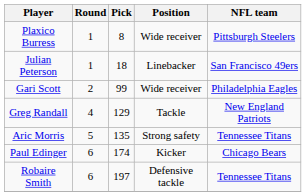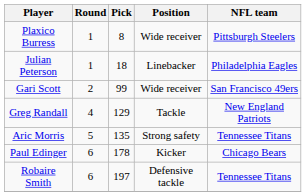 <table class="wikitable" width="70%">
 <tr>
 <th>Player</th>
 <th>Round</th>
 <th>Pick</th>
 <th>Position</th>
 <th>NFL team</th>
 </tr>
 <tr align="center" bgcolor="">
 <td><a href='#'>Plaxico Burress</a></td>
 <td>1</td>
 <td>8</td>
 <td>Wide receiver</td>
 <td><a href='#'>Pittsburgh Steelers</a></td>
 </tr>
 <tr align="center" bgcolor="">
 <td><a href='#'>Julian Peterson</a></td>
 <td>1</td>
 <td>18</td>
 <td>Linebacker</td>
-<td><a href='#'>San Francisco 49ers</a></td>
+<td><a href='#'>Philadelphia Eagles</a></td>
 </tr>
 <tr align="center" bgcolor="">
 <td><a href='#'>Gari Scott</a></td>
 <td>2</td>
 <td>99</td>
 <td>Wide receiver</td>
-<td><a href='#'>Philadelphia Eagles</a></td>
+<td><a href='#'>San Francisco 49ers</a></td>
 </tr>
 <tr align="center" bgcolor="">
 <td><a href='#'>Greg Randall</a></td>
 <td>4</td>
 <td>129</td>
 <td>Tackle</td>
 <td><a href='#'>New England Patriots</a></td>
 </tr>
 <tr align="center" bgcolor="">
 <td><a href='#'>Aric Morris</a></td>
 <td>5</td>
 <td>135</td>
 <td>Strong safety</td>
 <td><a href='#'>Tennessee Titans</a></td>
 </tr>
 <tr align="center" bgcolor="">
 <td><a href='#'>Paul Edinger</a></td>
 <td>6</td>
-<td>174</td>
+<td>178</td>
 <td>Kicker</td>
 <td><a href='#'>Chicago Bears</a></td>
 </tr>
 <tr align="center" bgcolor="">
 <td><a href='#'>Robaire Smith</a></td>
 <td>6</td>
 <td>197</td>
 <td>Defensive tackle</td>
 <td><a href='#'>Tennessee Titans</a></td>
 </tr>
 <tr>
 </tr>
 </table>
